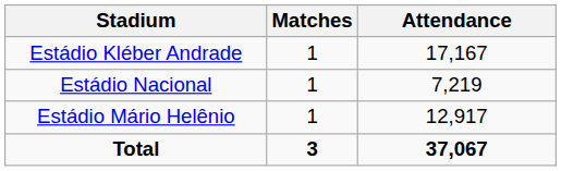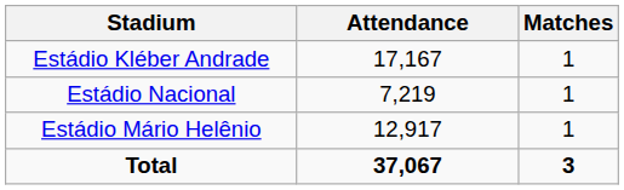 <table class="wikitable plainrowheaders sortable" style="text-align:center">
 <tr>
 <th scope="col" ! style="width:200px;">Stadium</th>
+<th scope="col" ! style="width:150px;">Attendance</th>
 <th scope="col" ! style="width:60px;">Matches</th>
-<th scope="col" ! style="width:150px;">Attendance</th>
 </tr>
 <tr>
 <td><a href='#'>Estádio Kléber Andrade</a></td>
+<td>17,167</td>
 <td>1</td>
-<td>17,167</td>
 </tr>
 <tr>
 <td><a href='#'>Estádio Nacional</a></td>
+<td>7,219</td>
 <td>1</td>
-<td>7,219</td>
 </tr>
 <tr>
 <td><a href='#'>Estádio Mário Helênio</a></td>
+<td>12,917</td>
 <td>1</td>
-<td>12,917</td>
 </tr>
 <tr>
 <td><strong>Total</strong></td>
+<td><strong>37,067</strong></td>
 <td><strong>3</strong></td>
-<td><strong>37,067</strong></td>
 </tr>
 </table>
